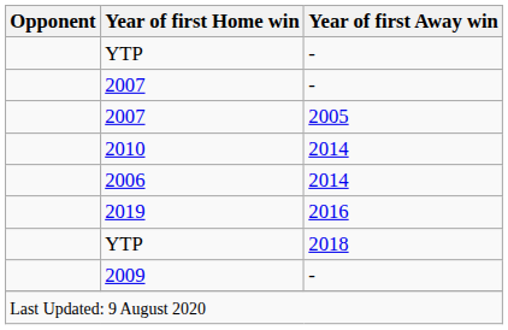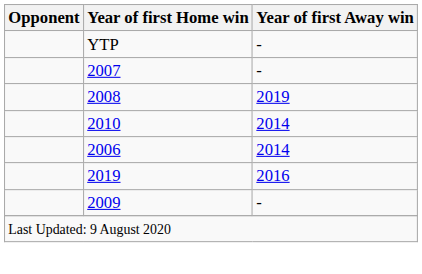 <table class="wikitable plainrowheaders sortable">
 <tr>
 <th>Opponent</th>
 <th>Year of first Home win</th>
 <th>Year of first Away win</th>
 </tr>
 <tr>
 <td></td>
 <td>YTP</td>
 <td>-</td>
 </tr>
 <tr>
 <td></td>
 <td><a href='#'>2007</a></td>
 <td>-</td>
 </tr>
 <tr>
 <td></td>
-<td><a href='#'>2007</a></td>
-<td><a href='#'>2005</a></td>
+<td><a href='#'>2008</a></td>
+<td><a href='#'>2019</a></td>
 </tr>
 <tr>
 <td></td>
 <td><a href='#'>2010</a></td>
 <td><a href='#'>2014</a></td>
 </tr>
 <tr>
 <td></td>
 <td><a href='#'>2006</a></td>
 <td><a href='#'>2014</a></td>
 </tr>
 <tr>
 <td></td>
 <td><a href='#'>2019</a></td>
 <td><a href='#'>2016</a></td>
 </tr>
 <tr>
 <td></td>
-<td>YTP</td>
-<td><a href='#'>2018</a></td>
-</tr>
-<tr>
-<td></td>
 <td><a href='#'>2009</a></td>
 <td>-</td>
 </tr>
 <tr>
 </tr>
 <tr class=sortbottom>
 <td colspan=3><small>Last Updated: 9 August 2020</small></td>
 </tr>
 </table>
